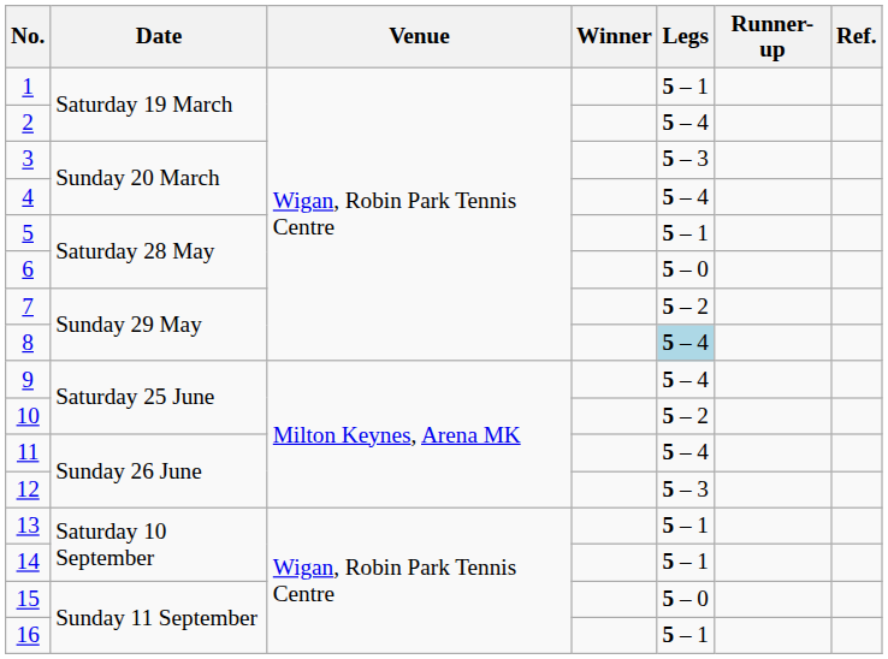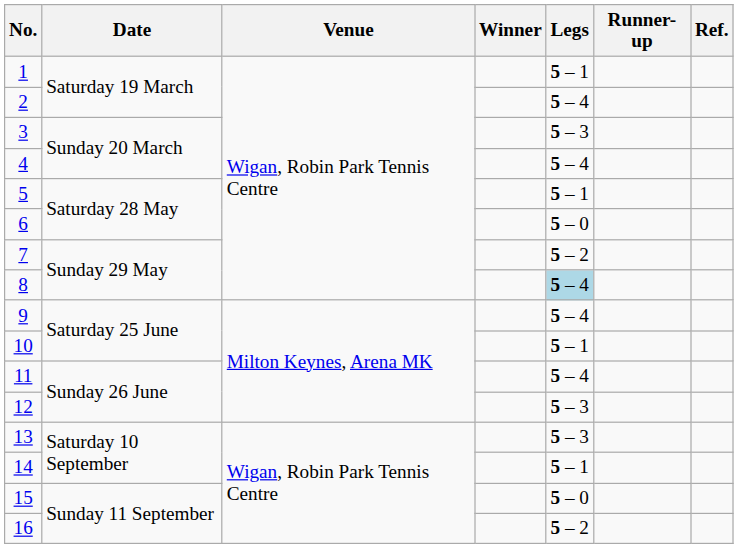 <table class="wikitable">
 <tr>
 <th>No.</th>
 <th>Date</th>
 <th>Venue</th>
 <th>Winner</th>
 <th>Legs</th>
 <th>Runner-up</th>
 <th>Ref.</th>
 </tr>
 <tr>
 <td style="text-align:center"><a href='#'>1</a></td>
 <td rowspan=2>Saturday 19 March</td>
 <td rowspan=8> <a href='#'>Wigan</a>, Robin Park Tennis Centre</td>
 <td style="text-align:right"></td>
 <td style="text-align:center"><strong>5</strong> – 1</td>
 <td></td>
 <td style="text-align:center"></td>
 </tr>
 <tr>
 <td style="text-align:center"><a href='#'>2</a></td>
 <td style="text-align:right"></td>
 <td style="text-align:center"><strong>5</strong> – 4</td>
 <td></td>
 <td style="text-align:center"></td>
 </tr>
 <tr>
 <td style="text-align:center"><a href='#'>3</a></td>
 <td rowspan=2>Sunday 20 March</td>
 <td style="text-align:right"></td>
 <td style="text-align:center"><strong>5</strong> – 3</td>
 <td></td>
 <td style="text-align:center"></td>
 </tr>
 <tr>
 <td style="text-align:center"><a href='#'>4</a></td>
 <td style="text-align:right"></td>
 <td style="text-align:center"><strong>5</strong> – 4</td>
 <td></td>
 <td style="text-align:center"></td>
 </tr>
 <tr>
 <td style="text-align:center"><a href='#'>5</a></td>
 <td rowspan=2>Saturday 28 May</td>
 <td style="text-align:right"></td>
 <td style="text-align:center"><strong>5</strong> – 1</td>
 <td></td>
 <td style="text-align:center"></td>
 </tr>
 <tr>
 <td style="text-align:center"><a href='#'>6</a></td>
 <td style="text-align:right"></td>
 <td style="text-align:center"><strong>5</strong> – 0</td>
 <td></td>
 <td style="text-align:center"></td>
 </tr>
 <tr>
 <td style="text-align:center"><a href='#'>7</a></td>
 <td rowspan=2>Sunday 29 May</td>
 <td style="text-align:right"></td>
 <td style="text-align:center"><strong>5</strong> – 2</td>
 <td></td>
 <td style="text-align:center"></td>
 </tr>
 <tr>
 <td style="text-align:center"><a href='#'>8</a></td>
 <td style="text-align:right"></td>
 <td style="background: lightblue; text-align:center"><strong>5</strong> – 4</td>
 <td></td>
 <td style="text-align:center"></td>
 </tr>
 <tr>
 <td style="text-align:center"><a href='#'>9</a></td>
 <td rowspan=2>Saturday 25 June</td>
 <td rowspan=4> <a href='#'>Milton Keynes</a>, <a href='#'>Arena MK</a></td>
 <td style="text-align:right"></td>
 <td style="text-align:center"><strong>5</strong> – 4</td>
 <td></td>
 <td style="text-align:center"></td>
 </tr>
 <tr>
 <td style="text-align:center"><a href='#'>10</a></td>
 <td style="text-align:right"></td>
-<td style="text-align:center"><strong>5</strong> – 2</td>
+<td style="text-align:center"><strong>5</strong> – 1</td>
 <td></td>
 <td style="text-align:center"></td>
 </tr>
 <tr>
 <td style="text-align:center"><a href='#'>11</a></td>
 <td rowspan=2>Sunday 26 June</td>
 <td style="text-align:right"></td>
 <td style="text-align:center"><strong>5</strong> – 4</td>
 <td></td>
 <td style="text-align:center"></td>
 </tr>
 <tr>
 <td style="text-align:center"><a href='#'>12</a></td>
 <td style="text-align:right"></td>
 <td style="text-align:center"><strong>5</strong> – 3</td>
 <td></td>
 <td style="text-align:center"></td>
 </tr>
 <tr>
 <td style="text-align:center"><a href='#'>13</a></td>
 <td rowspan=2>Saturday 10 September</td>
 <td rowspan=4> <a href='#'>Wigan</a>, Robin Park Tennis Centre</td>
 <td style="text-align:right"></td>
-<td style="text-align:center"><strong>5</strong> – 1</td>
+<td style="text-align:center"><strong>5</strong> – 3</td>
 <td></td>
 <td style="text-align:center"></td>
 </tr>
 <tr>
 <td style="text-align:center"><a href='#'>14</a></td>
 <td style="text-align:right"></td>
 <td style="text-align:center"><strong>5</strong> – 1</td>
 <td></td>
 <td style="text-align:center"></td>
 </tr>
 <tr>
 <td style="text-align:center"><a href='#'>15</a></td>
 <td rowspan=2>Sunday 11 September</td>
 <td style="text-align:right"></td>
 <td style="text-align:center"><strong>5</strong> – 0</td>
 <td></td>
 <td style="text-align:center"></td>
 </tr>
 <tr>
 <td style="text-align:center"><a href='#'>16</a></td>
 <td style="text-align:right"></td>
-<td style="text-align:center"><strong>5</strong> – 1</td>
+<td style="text-align:center"><strong>5</strong> – 2</td>
 <td></td>
 <td style="text-align:center"></td>
 </tr>
 </table>
